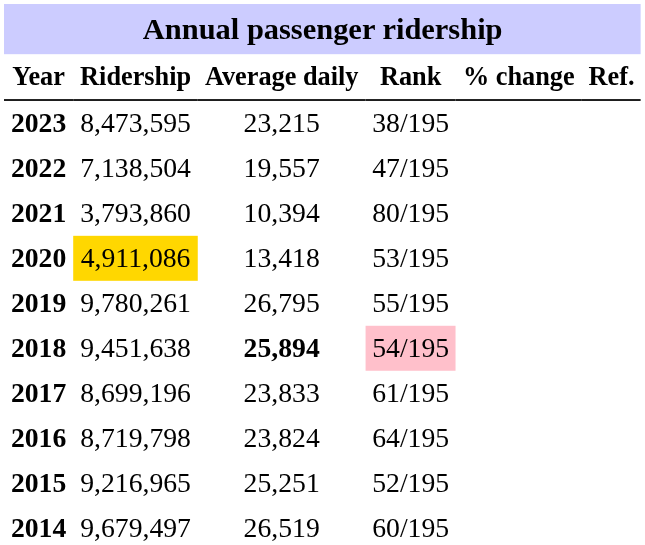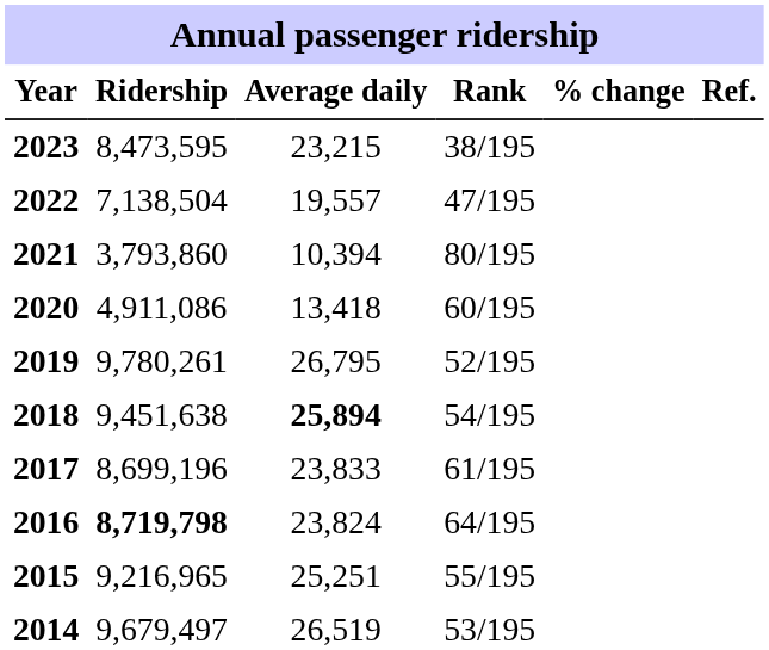 <table class="toccolours" cellpadding="4" cellspacing="0" style="text-align:right;">
 <tr>
 <th colspan="6"  style="background-color:#ccf; background-color:#ccf; font-size:110%; text-align:center;">Annual passenger ridership</th>
 </tr>
 <tr style="font-size:95%; text-align:center">
 <th style="border-bottom:1px solid black">Year</th>
 <th style="border-bottom:1px solid black">Ridership</th>
 <th style="border-bottom:1px solid black">Average daily</th>
 <th style="border-bottom:1px solid black">Rank</th>
 <th style="border-bottom:1px solid black">% change</th>
 <th style="border-bottom:1px solid black">Ref.</th>
 </tr>
 <tr style="text-align:center;">
 <td><strong>2023</strong></td>
 <td>8,473,595</td>
 <td>23,215</td>
 <td>38/195</td>
 <td></td>
 <td></td>
 </tr>
 <tr style="text-align:center;">
 <td><strong>2022</strong></td>
 <td>7,138,504</td>
 <td>19,557</td>
 <td>47/195</td>
 <td></td>
 <td></td>
 </tr>
 <tr style="text-align:center;">
 <td><strong>2021</strong></td>
 <td>3,793,860</td>
 <td>10,394</td>
 <td>80/195</td>
 <td></td>
 <td></td>
 </tr>
 <tr style="text-align:center;">
 <td><strong>2020</strong></td>
-<td style="background: gold;">4,911,086</td>
+<td>4,911,086</td>
 <td>13,418</td>
-<td>53/195</td>
+<td>60/195</td>
 <td></td>
 <td></td>
 </tr>
 <tr style="text-align:center;">
 <td><strong>2019</strong></td>
 <td>9,780,261</td>
 <td>26,795</td>
-<td>55/195</td>
+<td>52/195</td>
 <td></td>
 <td></td>
 </tr>
 <tr style="text-align:center;">
 <td><strong>2018</strong></td>
 <td>9,451,638</td>
 <td><strong>25,894</strong></td>
-<td style="background: pink;">54/195</td>
+<td>54/195</td>
 <td></td>
 <td></td>
 </tr>
 <tr style="text-align:center;">
 <td><strong>2017</strong></td>
 <td>8,699,196</td>
 <td>23,833</td>
 <td>61/195</td>
 <td></td>
 <td></td>
 </tr>
 <tr style="text-align:center;">
 <td><strong>2016</strong></td>
-<td>8,719,798</td>
+<td><strong>8,719,798</strong></td>
 <td>23,824</td>
 <td>64/195</td>
 <td></td>
 <td></td>
 </tr>
 <tr style="text-align:center;">
 <td><strong>2015</strong></td>
 <td>9,216,965</td>
 <td>25,251</td>
-<td>52/195</td>
+<td>55/195</td>
 <td></td>
 <td></td>
 </tr>
 <tr style="text-align:center;">
 <td><strong>2014</strong></td>
 <td>9,679,497</td>
 <td>26,519</td>
-<td>60/195</td>
+<td>53/195</td>
 <td></td>
 <td></td>
 </tr>
 </table>
